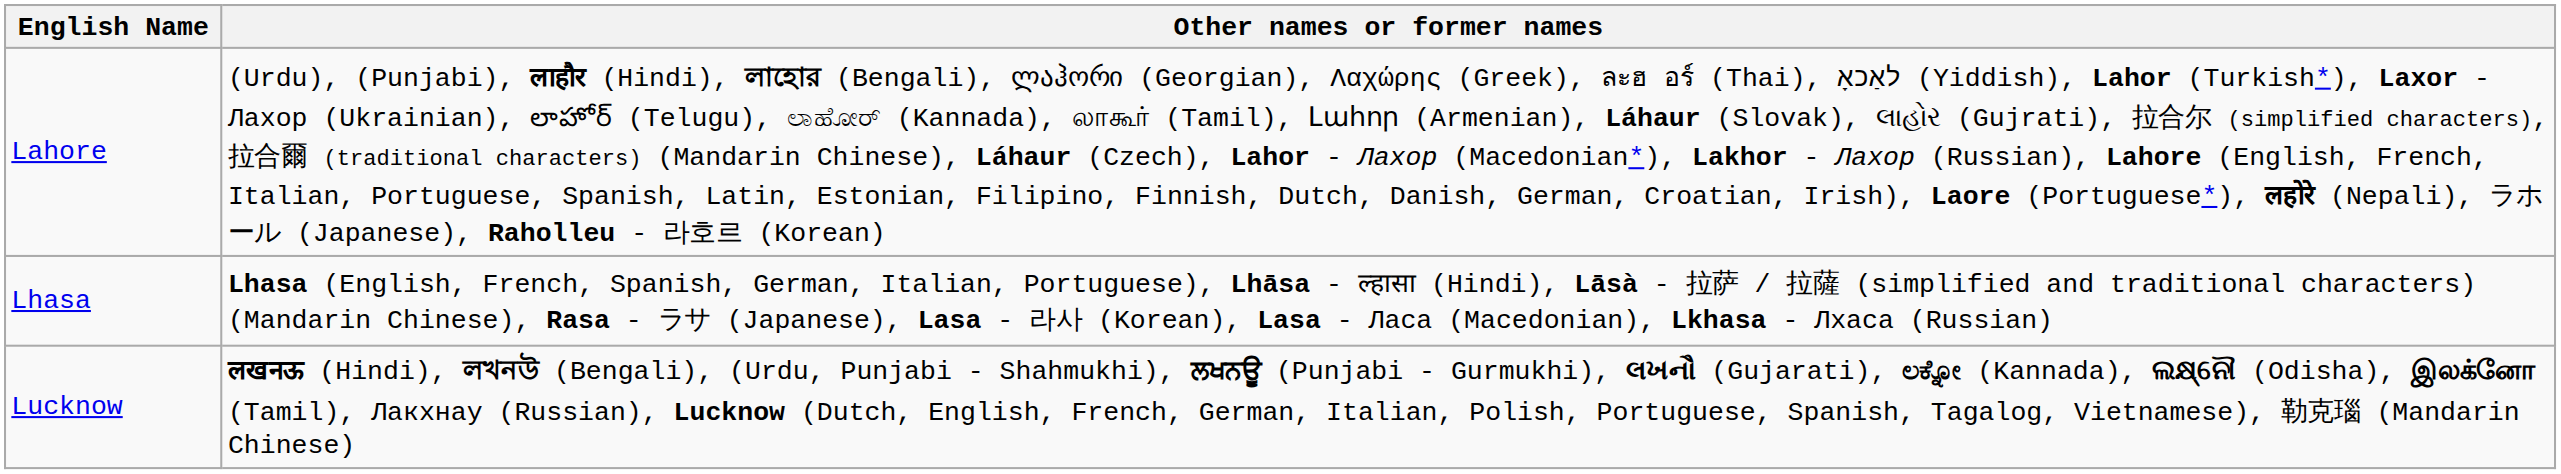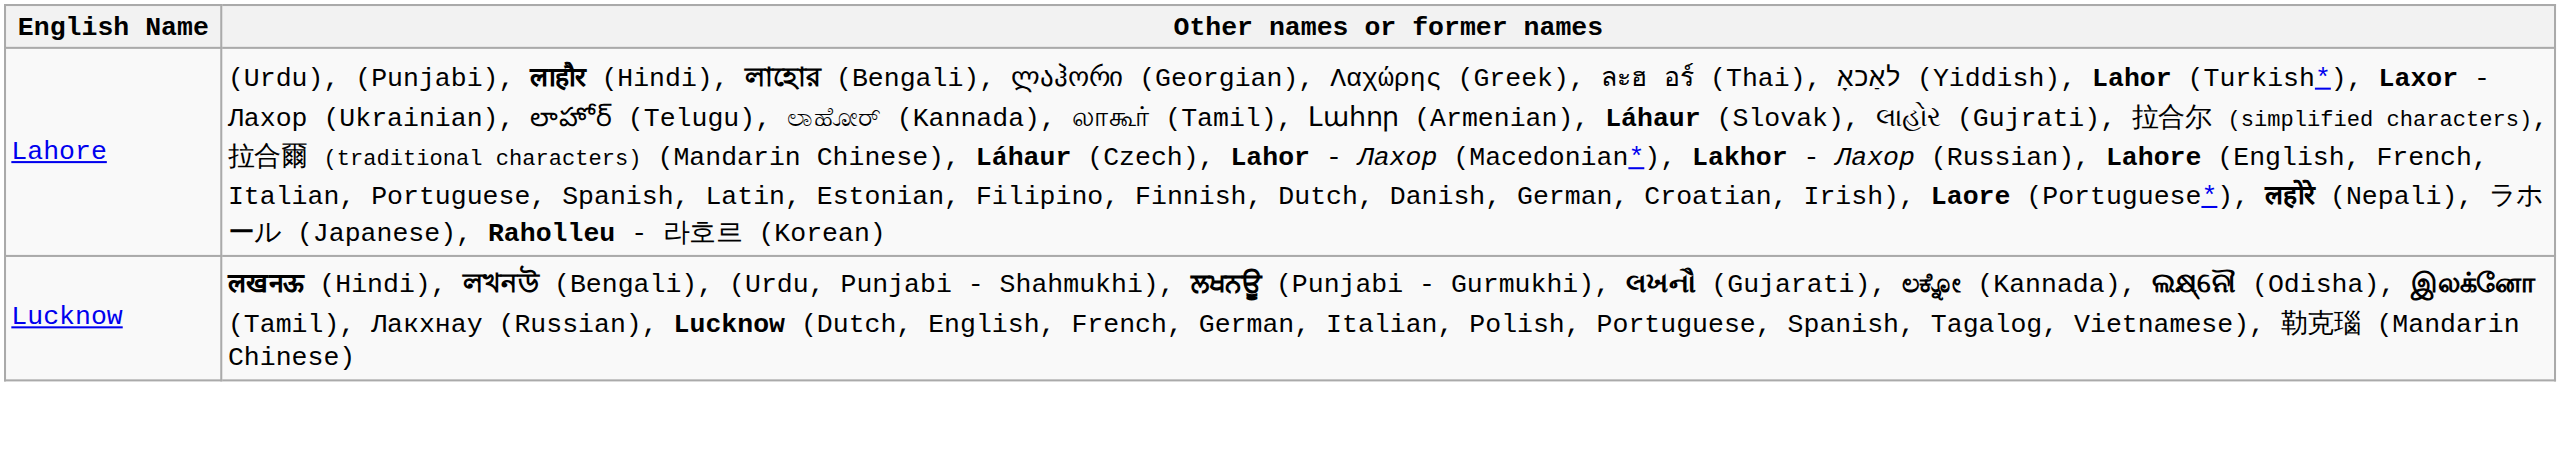 <table class="wikitable">
 <tr>
 <th style="width:100px;">English Name</th>
 <th>Other names or former names</th>
 </tr>
 <tr>
 <td> <a href='#'>Lahore</a></td>
 <td><strong></strong> (Urdu), <strong></strong> (Punjabi), <strong>लाहौर</strong> (Hindi), <strong>লাহোর</strong> (Bengali),  ლაჰორი (Georgian), Λαχώρης (Greek), ละฮ อร์ (Thai), לאַכאָ (Yiddish), <strong>Lahor</strong> (Turkish<a href='#'>*</a>), <strong>Laxor</strong> - Лахор (Ukrainian), లాహోర్ (Telugu), ಲಾಹೋರ್ (Kannada), லாகூர் (Tamil), Լահոր (Armenian), <strong>Láhaur</strong> (Slovak), લાહોર (Gujrati), 拉合尔 <small>(simplified characters)</small>, 拉合爾 <small>(traditional characters)</small> (Mandarin Chinese), <strong>Láhaur</strong> (Czech), <strong>Lahor</strong> - <em>Лахор</em> (Macedonian<a href='#'>*</a>), <strong>Lakhor</strong> - <em>Лахор</em> (Russian), <strong>Lahore</strong> (English, French, Italian, Portuguese, Spanish, Latin, Estonian, Filipino, Finnish, Dutch, Danish, German, Croatian, Irish), <strong>Laore</strong> (Portuguese<a href='#'>*</a>), <strong>लहोरे</strong> (Nepali), ラホール (Japanese), <strong>Raholleu</strong> - 라호르 (Korean)<br></td>
 </tr>
 <tr>
-<td> <a href='#'>Lhasa</a></td>
-<td><strong>Lhasa</strong> (English, French, Spanish, German, Italian, Portuguese), <strong>Lhāsa</strong> - ल्हासा (Hindi), <strong>Lāsà</strong> - 拉萨 / 拉薩 (simplified and traditional characters) (Mandarin Chinese), <strong>Rasa</strong> - ラサ (Japanese), <strong>Lasa</strong> - 라사 (Korean), <strong>Lasa</strong> - Ласа (Macedonian), <strong>Lkhasa</strong> - Лхаса (Russian)</td>
-</tr>
-<tr>
 <td> <a href='#'>Lucknow</a></td>
 <td><strong>लखनऊ</strong> (Hindi), <strong>লখনউ</strong> (Bengali), <strong></strong> (Urdu, Punjabi - Shahmukhi), <strong>ਲਖਨਊ</strong> (Punjabi - Gurmukhi), <strong>લખનૌ</strong> (Gujarati), <strong>ಲಕ್ನೋ</strong> (Kannada), <strong>ଲକ୍ଷ୍ନୌ</strong> (Odisha), <strong>இலக்னோ</strong> (Tamil), Лакхнау (Russian), <strong>Lucknow</strong> (Dutch, English, French, German, Italian, Polish, Portuguese, Spanish, Tagalog, Vietnamese), 勒克瑙 (Mandarin Chinese)</td>
 </tr>
 </table>
